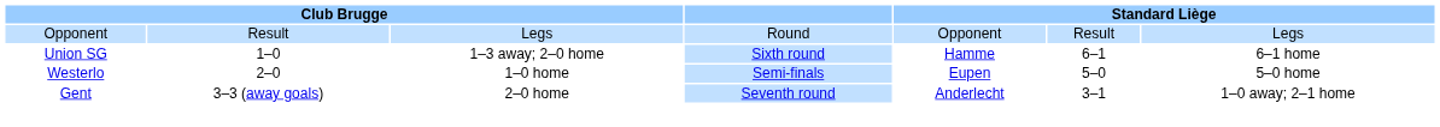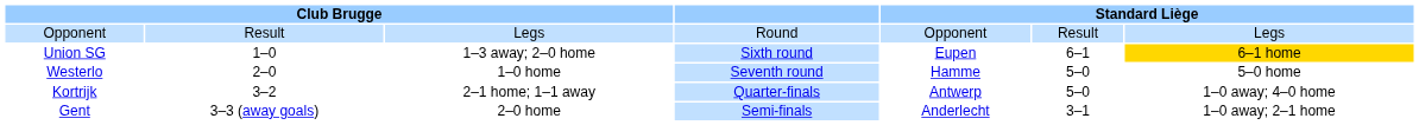 <table width="100%" style="text-align:center">
 <tr style="vertical-align:top; background:#9cf;">
 <th colspan=3 style="width:1*">Club Brugge</th>
 <th></th>
 <th colspan=3 style="width:1*">Standard Liège</th>
 </tr>
 <tr style="vertical-align:top; background:#c1e0ff;">
 <td>Opponent</td>
 <td>Result</td>
 <td>Legs</td>
 <td style="background:#c1e0ff;">Round</td>
 <td>Opponent</td>
 <td>Result</td>
 <td>Legs</td>
 </tr>
 <tr>
 <td><a href='#'>Union SG</a></td>
 <td>1–0</td>
 <td>1–3 away; 2–0 home</td>
 <td style="background:#c1e0ff;"><a href='#'>Sixth round</a></td>
-<td><a href='#'>Hamme</a></td>
+<td><a href='#'>Eupen</a></td>
 <td>6–1</td>
-<td>6–1 home</td>
+<td style="background: gold;">6–1 home</td>
 </tr>
 <tr>
 <td><a href='#'>Westerlo</a></td>
 <td>2–0</td>
 <td>1–0 home</td>
-<td style="background:#c1e0ff;"><a href='#'>Semi-finals</a></td>
-<td><a href='#'>Eupen</a></td>
+<td style="background:#c1e0ff;"><a href='#'>Seventh round</a></td>
+<td><a href='#'>Hamme</a></td>
 <td>5–0</td>
 <td>5–0 home</td>
+</tr>
+<tr>
+<td><a href='#'>Kortrijk</a></td>
+<td>3–2</td>
+<td>2–1 home; 1–1 away</td>
+<td style="background:#c1e0ff;"><a href='#'>Quarter-finals</a></td>
+<td><a href='#'>Antwerp</a></td>
+<td>5–0</td>
+<td>1–0 away; 4–0 home</td>
 </tr>
 <tr>
 <td><a href='#'>Gent</a></td>
 <td>3–3 (<a href='#'>away goals</a>)</td>
 <td>2–0 home</td>
-<td style="background:#c1e0ff;"><a href='#'>Seventh round</a></td>
+<td style="background:#c1e0ff;"><a href='#'>Semi-finals</a></td>
 <td><a href='#'>Anderlecht</a></td>
 <td>3–1</td>
 <td>1–0 away; 2–1 home</td>
 </tr>
 </table>
